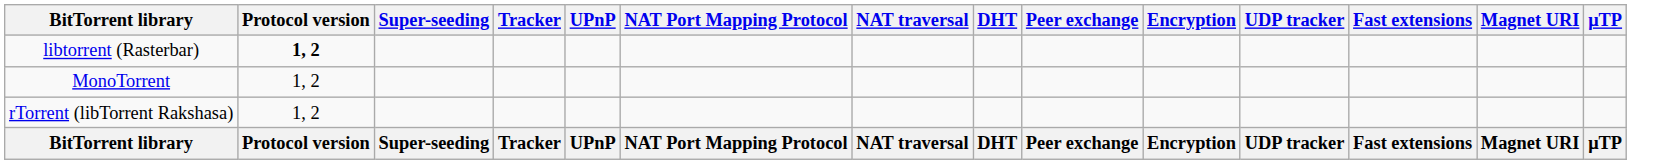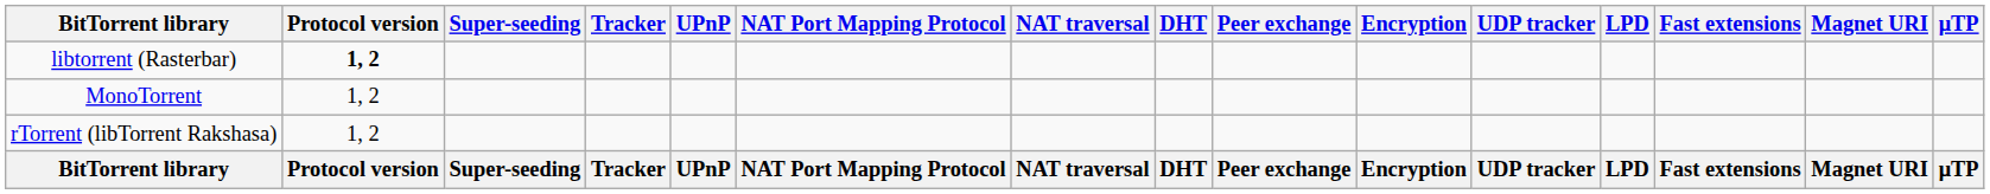 <table class="wikitable sortable sort-under" style="width: auto; text-align: center; font-size: smaller; table-layout: fixed;">
 <tr>
 <th>BitTorrent library</th>
 <th>Protocol version</th>
 <th><a href='#'>Super-seeding</a></th>
 <th><a href='#'>Tracker</a></th>
 <th><a href='#'>UPnP</a></th>
 <th><a href='#'>NAT Port Mapping Protocol</a></th>
 <th><a href='#'>NAT traversal</a></th>
 <th><a href='#'>DHT</a></th>
 <th><a href='#'>Peer exchange</a></th>
 <th><a href='#'>Encryption</a></th>
 <th><a href='#'>UDP tracker</a></th>
+<th><a href='#'>LPD</a></th>
 <th><a href='#'>Fast extensions</a></th>
 <th><a href='#'>Magnet URI</a></th>
 <th><a href='#'>μTP</a></th>
 </tr>
 <tr>
 <td><a href='#'>libtorrent</a> (Rasterbar)</td>
 <td><strong>1, 2</strong></td>
+<td></td>
 <td></td>
 <td></td>
 <td></td>
 <td></td>
 <td></td>
 <td></td>
 <td></td>
 <td></td>
 <td></td>
 <td></td>
 <td></td>
 <td></td>
 </tr>
 <tr>
 <td><a href='#'>MonoTorrent</a></td>
 <td>1, 2</td>
 <td></td>
 <td></td>
 <td></td>
 <td></td>
 <td></td>
 <td></td>
 <td></td>
 <td></td>
 <td></td>
 <td></td>
 <td></td>
 <td></td>
+<td></td>
 </tr>
 <tr>
 <td><a href='#'>rTorrent</a> (libTorrent Rakshasa)</td>
 <td>1, 2</td>
+<td></td>
 <td></td>
 <td></td>
 <td></td>
 <td></td>
 <td></td>
 <td></td>
 <td></td>
 <td></td>
 <td></td>
 <td></td>
 <td></td>
 <td></td>
 </tr>
 <tr class="sortbottom">
 <th>BitTorrent library</th>
 <th>Protocol version</th>
 <th>Super-seeding</th>
 <th>Tracker</th>
 <th>UPnP</th>
 <th>NAT Port Mapping Protocol</th>
 <th>NAT traversal</th>
 <th>DHT</th>
 <th>Peer exchange</th>
 <th>Encryption</th>
 <th>UDP tracker</th>
+<th>LPD</th>
 <th>Fast extensions</th>
 <th>Magnet URI</th>
 <th>μTP</th>
 </tr>
 </table>
